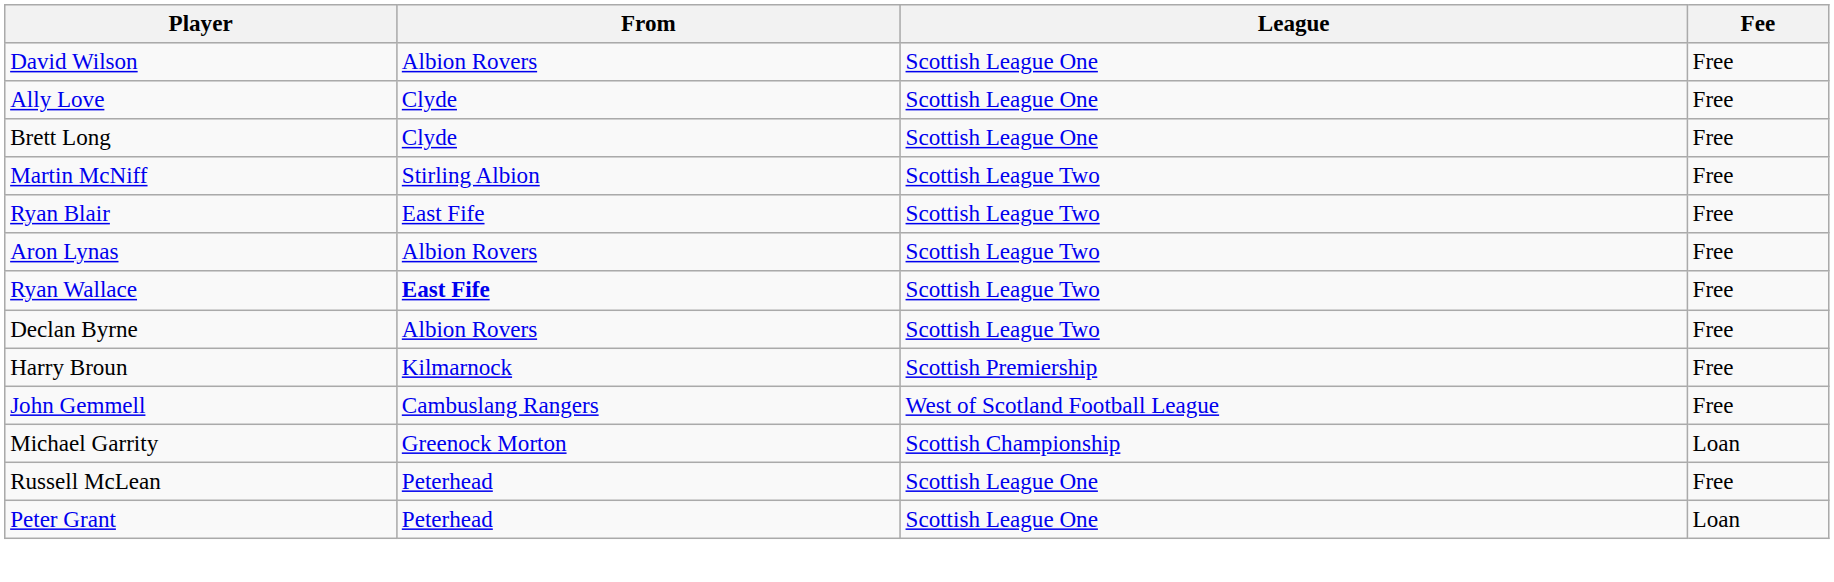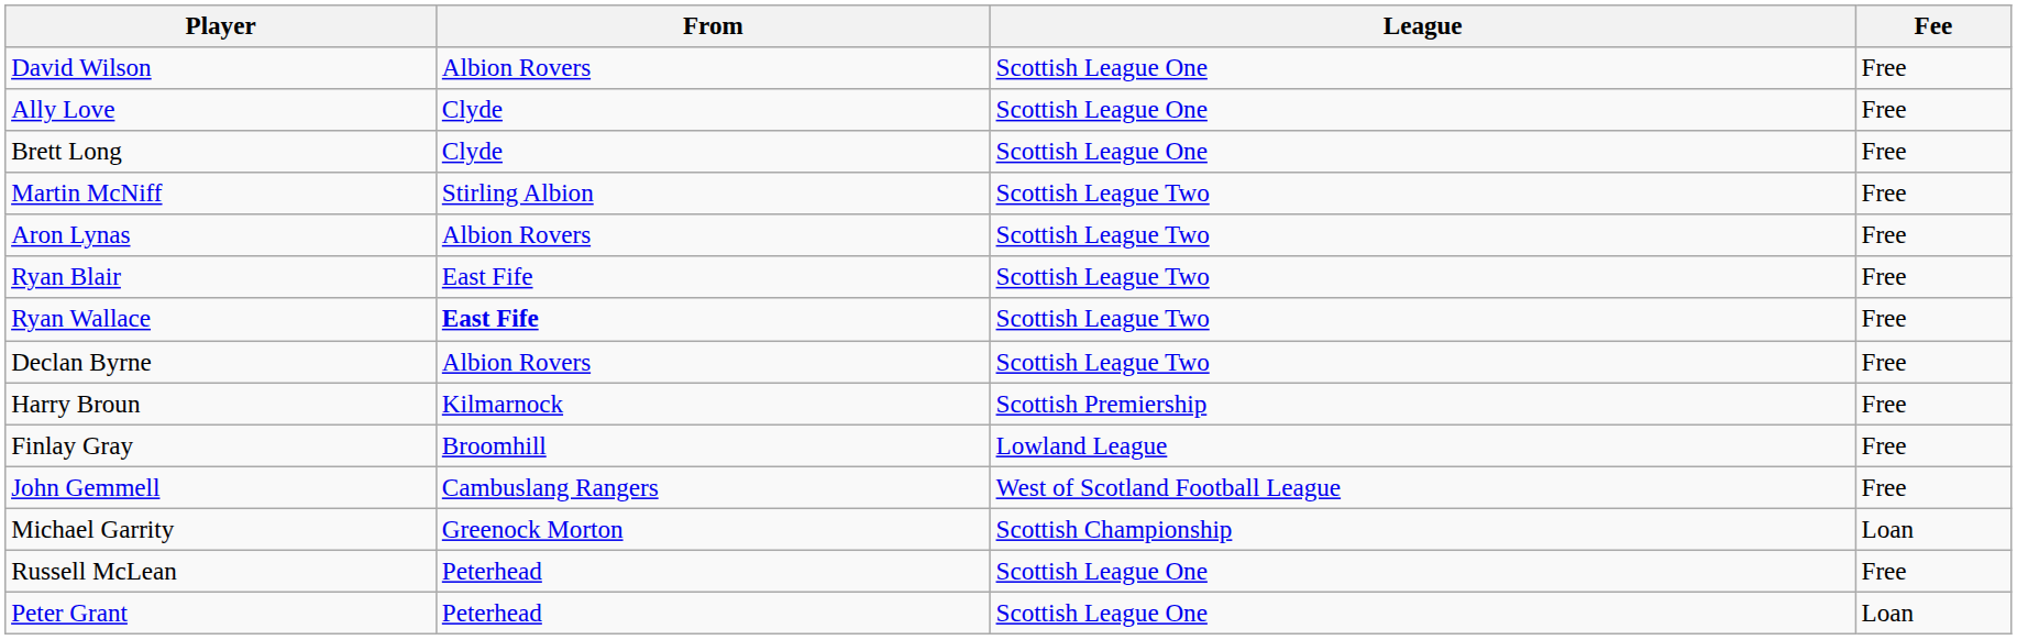 <table class="wikitable" style="text-align:center; font-size:95%;width:95%; text-align:left">
 <tr>
 <th>Player</th>
 <th>From</th>
 <th>League</th>
 <th>Fee</th>
 </tr>
 <tr>
 <td><a href='#'>David Wilson</a></td>
 <td><a href='#'>Albion Rovers</a></td>
 <td><a href='#'>Scottish League One</a></td>
 <td>Free</td>
 </tr>
 <tr>
 <td><a href='#'>Ally Love</a></td>
 <td><a href='#'>Clyde</a></td>
 <td><a href='#'>Scottish League One</a></td>
 <td>Free</td>
 </tr>
 <tr>
 <td>Brett Long</td>
 <td><a href='#'>Clyde</a></td>
 <td><a href='#'>Scottish League One</a></td>
 <td>Free</td>
 </tr>
 <tr>
 <td><a href='#'>Martin McNiff</a></td>
 <td><a href='#'>Stirling Albion</a></td>
 <td><a href='#'>Scottish League Two</a></td>
 <td>Free</td>
 </tr>
 <tr>
-<td><a href='#'>Ryan Blair</a></td>
-<td><a href='#'>East Fife</a></td>
+<td><a href='#'>Aron Lynas</a></td>
+<td><a href='#'>Albion Rovers</a></td>
 <td><a href='#'>Scottish League Two</a></td>
 <td>Free</td>
 </tr>
 <tr>
-<td><a href='#'>Aron Lynas</a></td>
-<td><a href='#'>Albion Rovers</a></td>
+<td><a href='#'>Ryan Blair</a></td>
+<td><a href='#'>East Fife</a></td>
 <td><a href='#'>Scottish League Two</a></td>
 <td>Free</td>
 </tr>
 <tr>
 <td><a href='#'>Ryan Wallace</a></td>
 <td><strong><a href='#'>East Fife</a></strong></td>
 <td><a href='#'>Scottish League Two</a></td>
 <td>Free</td>
 </tr>
 <tr>
 <td>Declan Byrne</td>
 <td><a href='#'>Albion Rovers</a></td>
 <td><a href='#'>Scottish League Two</a></td>
 <td>Free</td>
 </tr>
 <tr>
 <td>Harry Broun</td>
 <td><a href='#'>Kilmarnock</a></td>
 <td><a href='#'>Scottish Premiership</a></td>
+<td>Free</td>
+</tr>
+<tr>
+<td>Finlay Gray</td>
+<td><a href='#'>Broomhill</a></td>
+<td><a href='#'>Lowland League</a></td>
 <td>Free</td>
 </tr>
 <tr>
 <td><a href='#'>John Gemmell</a></td>
 <td><a href='#'>Cambuslang Rangers</a></td>
 <td><a href='#'>West of Scotland Football League</a></td>
 <td>Free</td>
 </tr>
 <tr>
 <td>Michael Garrity</td>
 <td><a href='#'>Greenock Morton</a></td>
 <td><a href='#'>Scottish Championship</a></td>
 <td>Loan</td>
 </tr>
 <tr>
 <td>Russell McLean</td>
 <td><a href='#'>Peterhead</a></td>
 <td><a href='#'>Scottish League One</a></td>
 <td>Free</td>
 </tr>
 <tr>
 <td><a href='#'>Peter Grant</a></td>
 <td><a href='#'>Peterhead</a></td>
 <td><a href='#'>Scottish League One</a></td>
 <td>Loan</td>
 </tr>
 </table>
